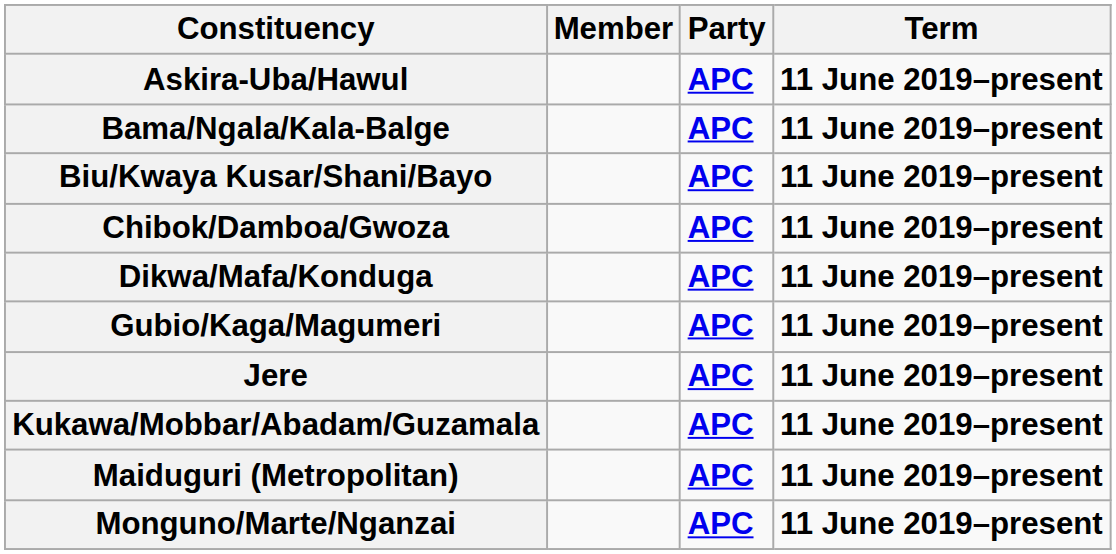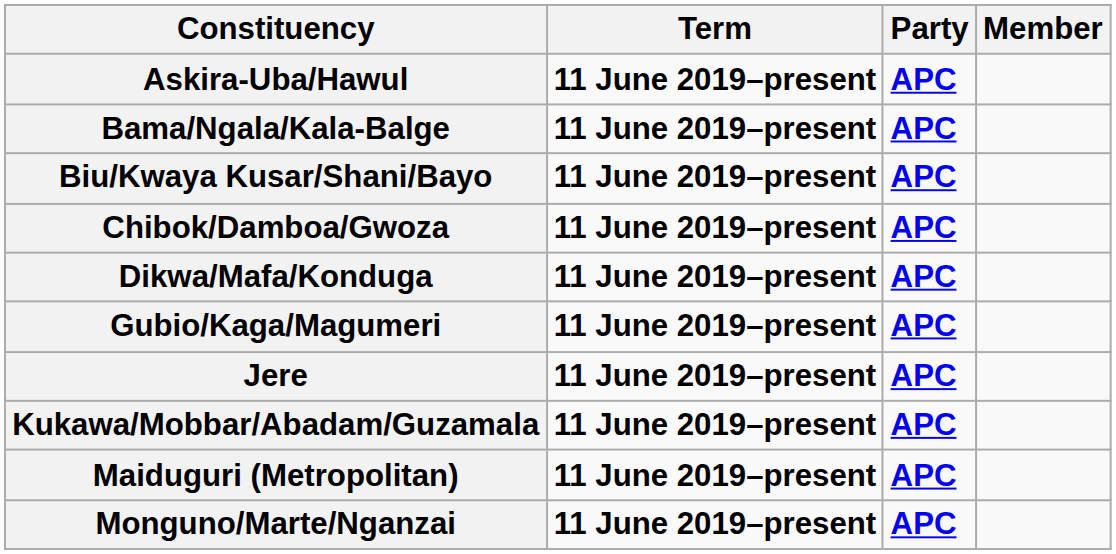 <table class="wikitable">
 <tr valign=bottom>
 <th>Constituency</th>
+<th>Term</th>
+<th>Party</th>
 <th>Member</th>
-<th>Party</th>
-<th>Term</th>
 </tr>
 <tr>
 <th>Askira-Uba/Hawul</th>
+<td><strong>11 June 2019–present</strong></td>
+<td><strong><a href='#'>APC</a></strong></td>
 <td><strong></strong></td>
-<td><strong><a href='#'>APC</a></strong></td>
-<td><strong>11 June 2019–present</strong></td>
 </tr>
 <tr>
 <th>Bama/Ngala/Kala-Balge</th>
+<td><strong>11 June 2019–present</strong></td>
+<td><strong><a href='#'>APC</a></strong></td>
 <td><strong></strong></td>
-<td><strong><a href='#'>APC</a></strong></td>
-<td><strong>11 June 2019–present</strong></td>
 </tr>
 <tr>
 <th>Biu/Kwaya Kusar/Shani/Bayo</th>
+<td><strong>11 June 2019–present</strong></td>
+<td><strong><a href='#'>APC</a></strong></td>
 <td><strong></strong></td>
-<td><strong><a href='#'>APC</a></strong></td>
-<td><strong>11 June 2019–present</strong></td>
 </tr>
 <tr>
 <th>Chibok/Damboa/Gwoza</th>
+<td><strong>11 June 2019–present</strong></td>
+<td><strong><a href='#'>APC</a></strong></td>
 <td><strong></strong></td>
-<td><strong><a href='#'>APC</a></strong></td>
-<td><strong>11 June 2019–present</strong></td>
 </tr>
 <tr>
 <th>Dikwa/Mafa/Konduga</th>
+<td><strong>11 June 2019–present</strong></td>
+<td><strong><a href='#'>APC</a></strong></td>
 <td><strong></strong></td>
-<td><strong><a href='#'>APC</a></strong></td>
-<td><strong>11 June 2019–present</strong></td>
 </tr>
 <tr>
 <th>Gubio/Kaga/Magumeri</th>
+<td><strong>11 June 2019–present</strong></td>
+<td><strong><a href='#'>APC</a></strong></td>
 <td><strong></strong></td>
-<td><strong><a href='#'>APC</a></strong></td>
-<td><strong>11 June 2019–present</strong></td>
 </tr>
 <tr>
 <th>Jere</th>
+<td><strong>11 June 2019–present</strong></td>
+<td><strong><a href='#'>APC</a></strong></td>
 <td><strong></strong></td>
-<td><strong><a href='#'>APC</a></strong></td>
-<td><strong>11 June 2019–present</strong></td>
 </tr>
 <tr>
 <th>Kukawa/Mobbar/Abadam/Guzamala</th>
+<td><strong>11 June 2019–present</strong></td>
+<td><strong><a href='#'>APC</a></strong></td>
 <td><strong></strong></td>
-<td><strong><a href='#'>APC</a></strong></td>
-<td><strong>11 June 2019–present</strong></td>
 </tr>
 <tr>
 <th>Maiduguri (Metropolitan)</th>
+<td><strong>11 June 2019–present</strong></td>
+<td><strong><a href='#'>APC</a></strong></td>
 <td><strong></strong></td>
-<td><strong><a href='#'>APC</a></strong></td>
-<td><strong>11 June 2019–present</strong></td>
 </tr>
 <tr>
 <th>Monguno/Marte/Nganzai</th>
+<td><strong>11 June 2019–present</strong></td>
+<td><strong><a href='#'>APC</a></strong></td>
 <td><strong></strong></td>
-<td><strong><a href='#'>APC</a></strong></td>
-<td><strong>11 June 2019–present</strong></td>
 </tr>
 </table>
